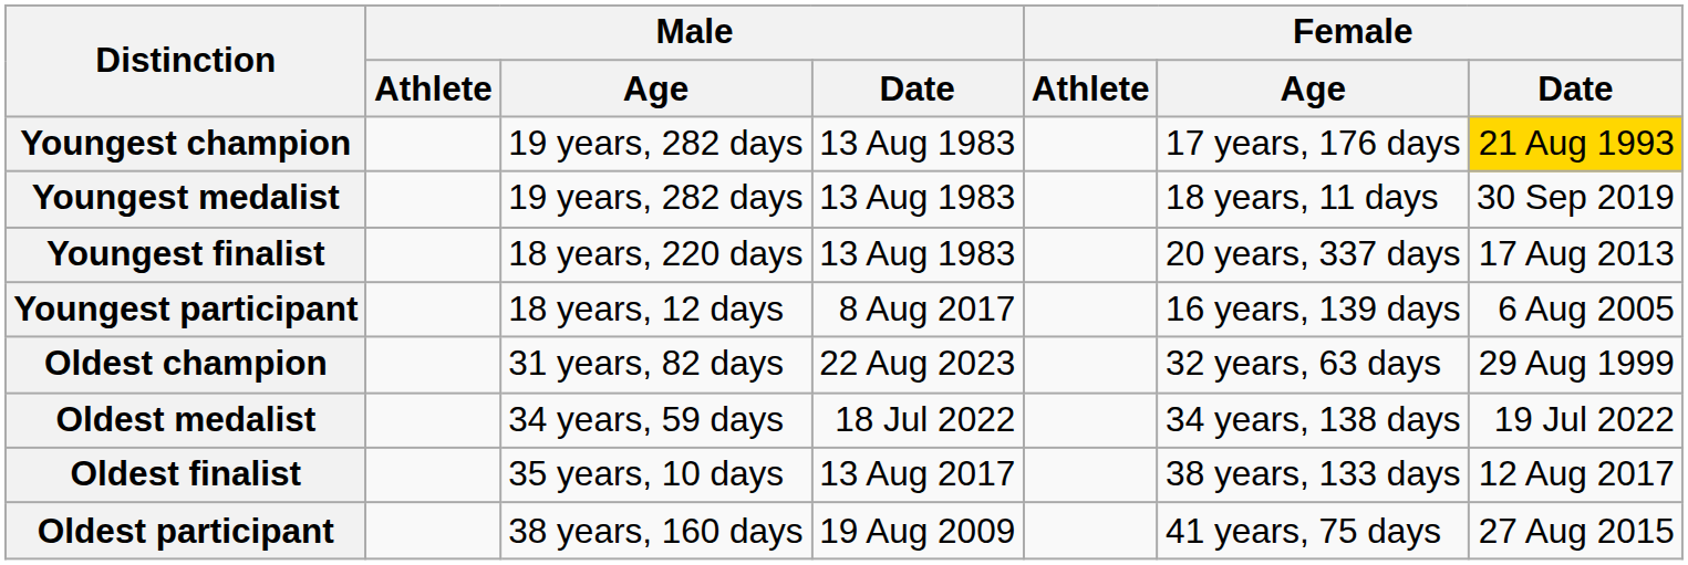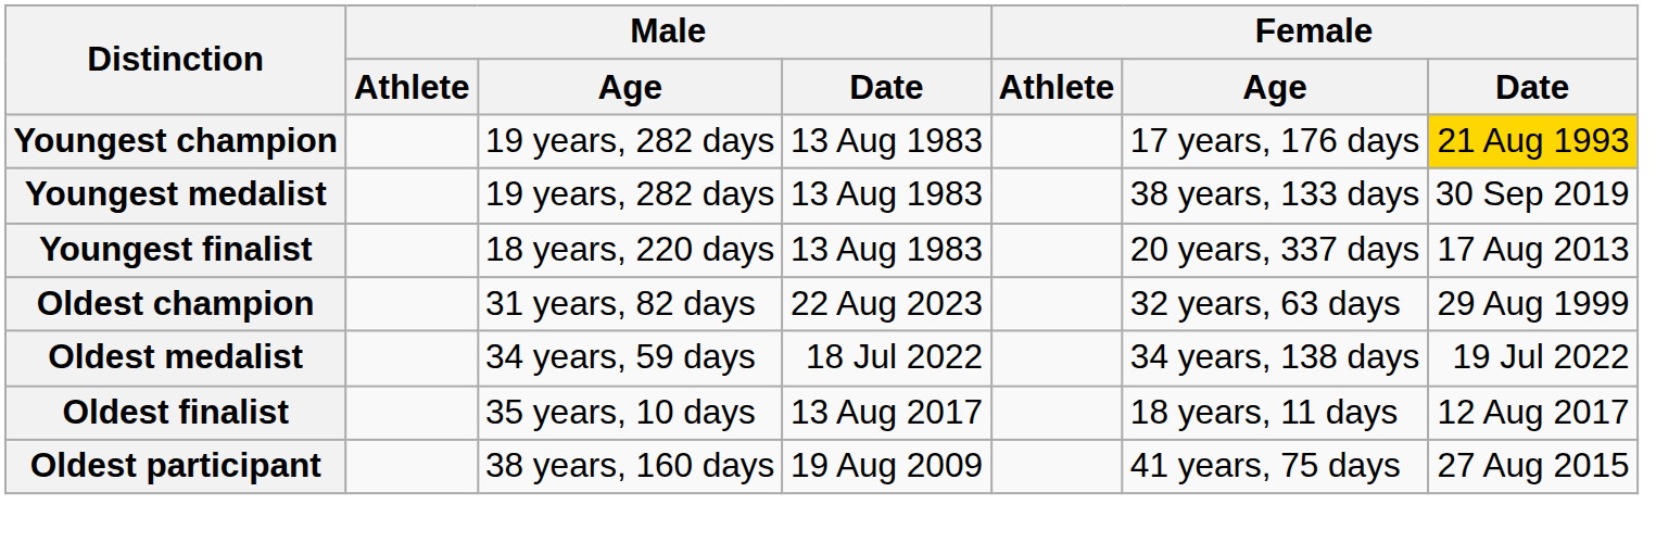 <table class="wikitable">
 <tr>
 <th rowspan="2">Distinction</th>
 <th colspan="3">Male</th>
 <th colspan="3">Female</th>
 </tr>
 <tr>
 <th>Athlete</th>
 <th>Age</th>
 <th>Date</th>
 <th>Athlete</th>
 <th>Age</th>
 <th>Date</th>
 </tr>
 <tr>
 <th>Youngest champion</th>
 <td align="left"></td>
 <td align="left">19 years, 282 days</td>
 <td align="right">13 Aug 1983</td>
 <td align="left"></td>
 <td align="left">17 years, 176 days</td>
 <td align="right" style="background: gold;">21 Aug 1993</td>
 </tr>
 <tr>
 <th>Youngest medalist</th>
 <td align="left"></td>
 <td align="left">19 years, 282 days</td>
 <td align="right">13 Aug 1983</td>
 <td align="left"></td>
-<td align="left">18 years, 11 days</td>
+<td align="left">38 years, 133 days</td>
 <td align="right">30 Sep 2019</td>
 </tr>
 <tr>
 <th>Youngest finalist</th>
 <td align="left"></td>
 <td align="left">18 years, 220 days</td>
 <td align="right">13 Aug 1983</td>
 <td align="left"></td>
 <td align="left">20 years, 337 days</td>
 <td align="right">17 Aug 2013</td>
-</tr>
-<tr>
-<th>Youngest participant</th>
-<td align="left"></td>
-<td align="left">18 years, 12 days</td>
-<td align="right">8 Aug 2017</td>
-<td align="left"></td>
-<td align="left">16 years, 139 days</td>
-<td align="right">6 Aug 2005</td>
 </tr>
 <tr>
 <th>Oldest champion</th>
 <td align="left"></td>
 <td align="left">31 years, 82 days</td>
 <td align="right">22 Aug 2023</td>
 <td align="left"></td>
 <td align="left">32 years, 63 days</td>
 <td align="right">29 Aug 1999</td>
 </tr>
 <tr>
 <th>Oldest medalist</th>
 <td align="left"></td>
 <td align="left">34 years, 59 days</td>
 <td align="right">18 Jul 2022</td>
 <td align="left"></td>
 <td align="left">34 years, 138 days</td>
 <td align="right">19 Jul 2022</td>
 </tr>
 <tr>
 <th>Oldest finalist</th>
 <td align="left"></td>
 <td align="left">35 years, 10 days</td>
 <td align="right">13 Aug 2017</td>
 <td align="left"></td>
-<td align="left">38 years, 133 days</td>
+<td align="left">18 years, 11 days</td>
 <td align="right">12 Aug 2017</td>
 </tr>
 <tr>
 <th>Oldest participant</th>
 <td align="left"></td>
 <td align="left">38 years, 160 days</td>
 <td align="right">19 Aug 2009</td>
 <td align="left"></td>
 <td align="left">41 years, 75 days</td>
 <td align="right">27 Aug 2015</td>
 </tr>
 </table>
